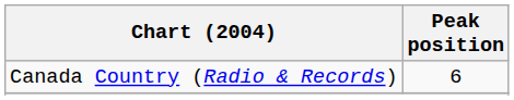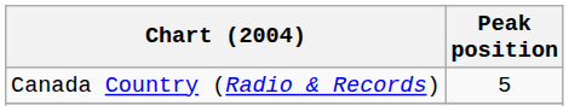 <table class="wikitable sortable">
 <tr>
 <th align="left">Chart (2004)</th>
 <th align="center">Peak<br>position</th>
 </tr>
 <tr>
 <td align="left">Canada <a href='#'>Country</a> (<em><a href='#'>Radio & Records</a></em>)</td>
-<td align="center">6</td>
+<td align="center">5</td>
 </tr>
 <tr>
 </tr>
 <tr>
 </tr>
 </table>
